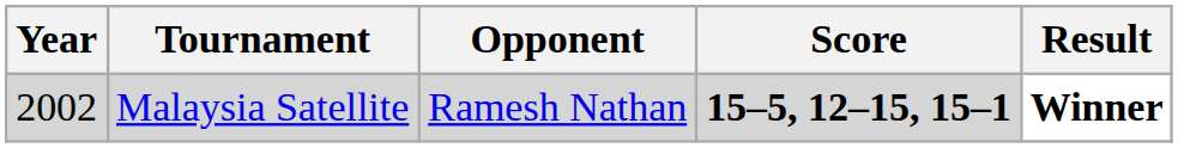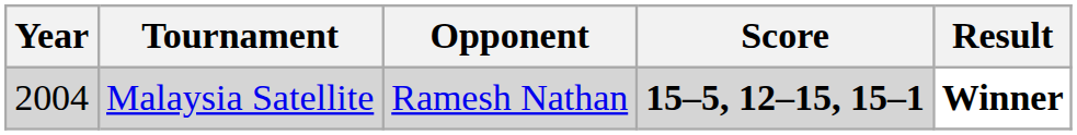 <table class="sortable wikitable" style="font-size: 90%;">
 <tr>
 <th>Year</th>
 <th>Tournament</th>
 <th>Opponent</th>
 <th>Score</th>
 <th>Result</th>
 </tr>
 <tr style="background:#D5D5D5">
-<td align="center">2002</td>
+<td align="center">2004</td>
 <td align="left"><a href='#'>Malaysia Satellite</a></td>
 <td align="left"> <a href='#'>Ramesh Nathan</a></td>
 <td align="left"><strong>15–5, 12–15, 15–1</strong></td>
 <td style="text-align:left; background:white"> <strong>Winner</strong></td>
 </tr>
 </table>
